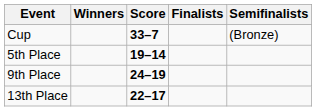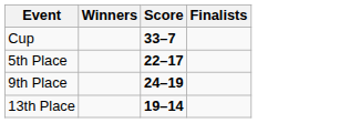 <table class="wikitable">
 <tr>
 <th>Event</th>
 <th>Winners</th>
 <th>Score</th>
 <th>Finalists</th>
-<th>Semifinalists</th>
 </tr>
 <tr>
 <td>Cup</td>
 <td><strong></strong></td>
 <td><strong>33–7</strong></td>
 <td></td>
-<td> (Bronze)<br></td>
 </tr>
 <tr>
 <td>5th Place</td>
 <td><strong></strong></td>
-<td><strong>19–14</strong></td>
+<td><strong>22–17</strong></td>
 <td></td>
-<td><br></td>
 </tr>
 <tr>
 <td>9th Place</td>
 <td><strong></strong></td>
 <td><strong>24–19</strong></td>
 <td></td>
-<td><br></td>
 </tr>
 <tr>
 <td>13th Place</td>
 <td><strong></strong></td>
-<td><strong>22–17</strong></td>
+<td><strong>19–14</strong></td>
 <td></td>
-<td><br><s></s></td>
 </tr>
 </table>
